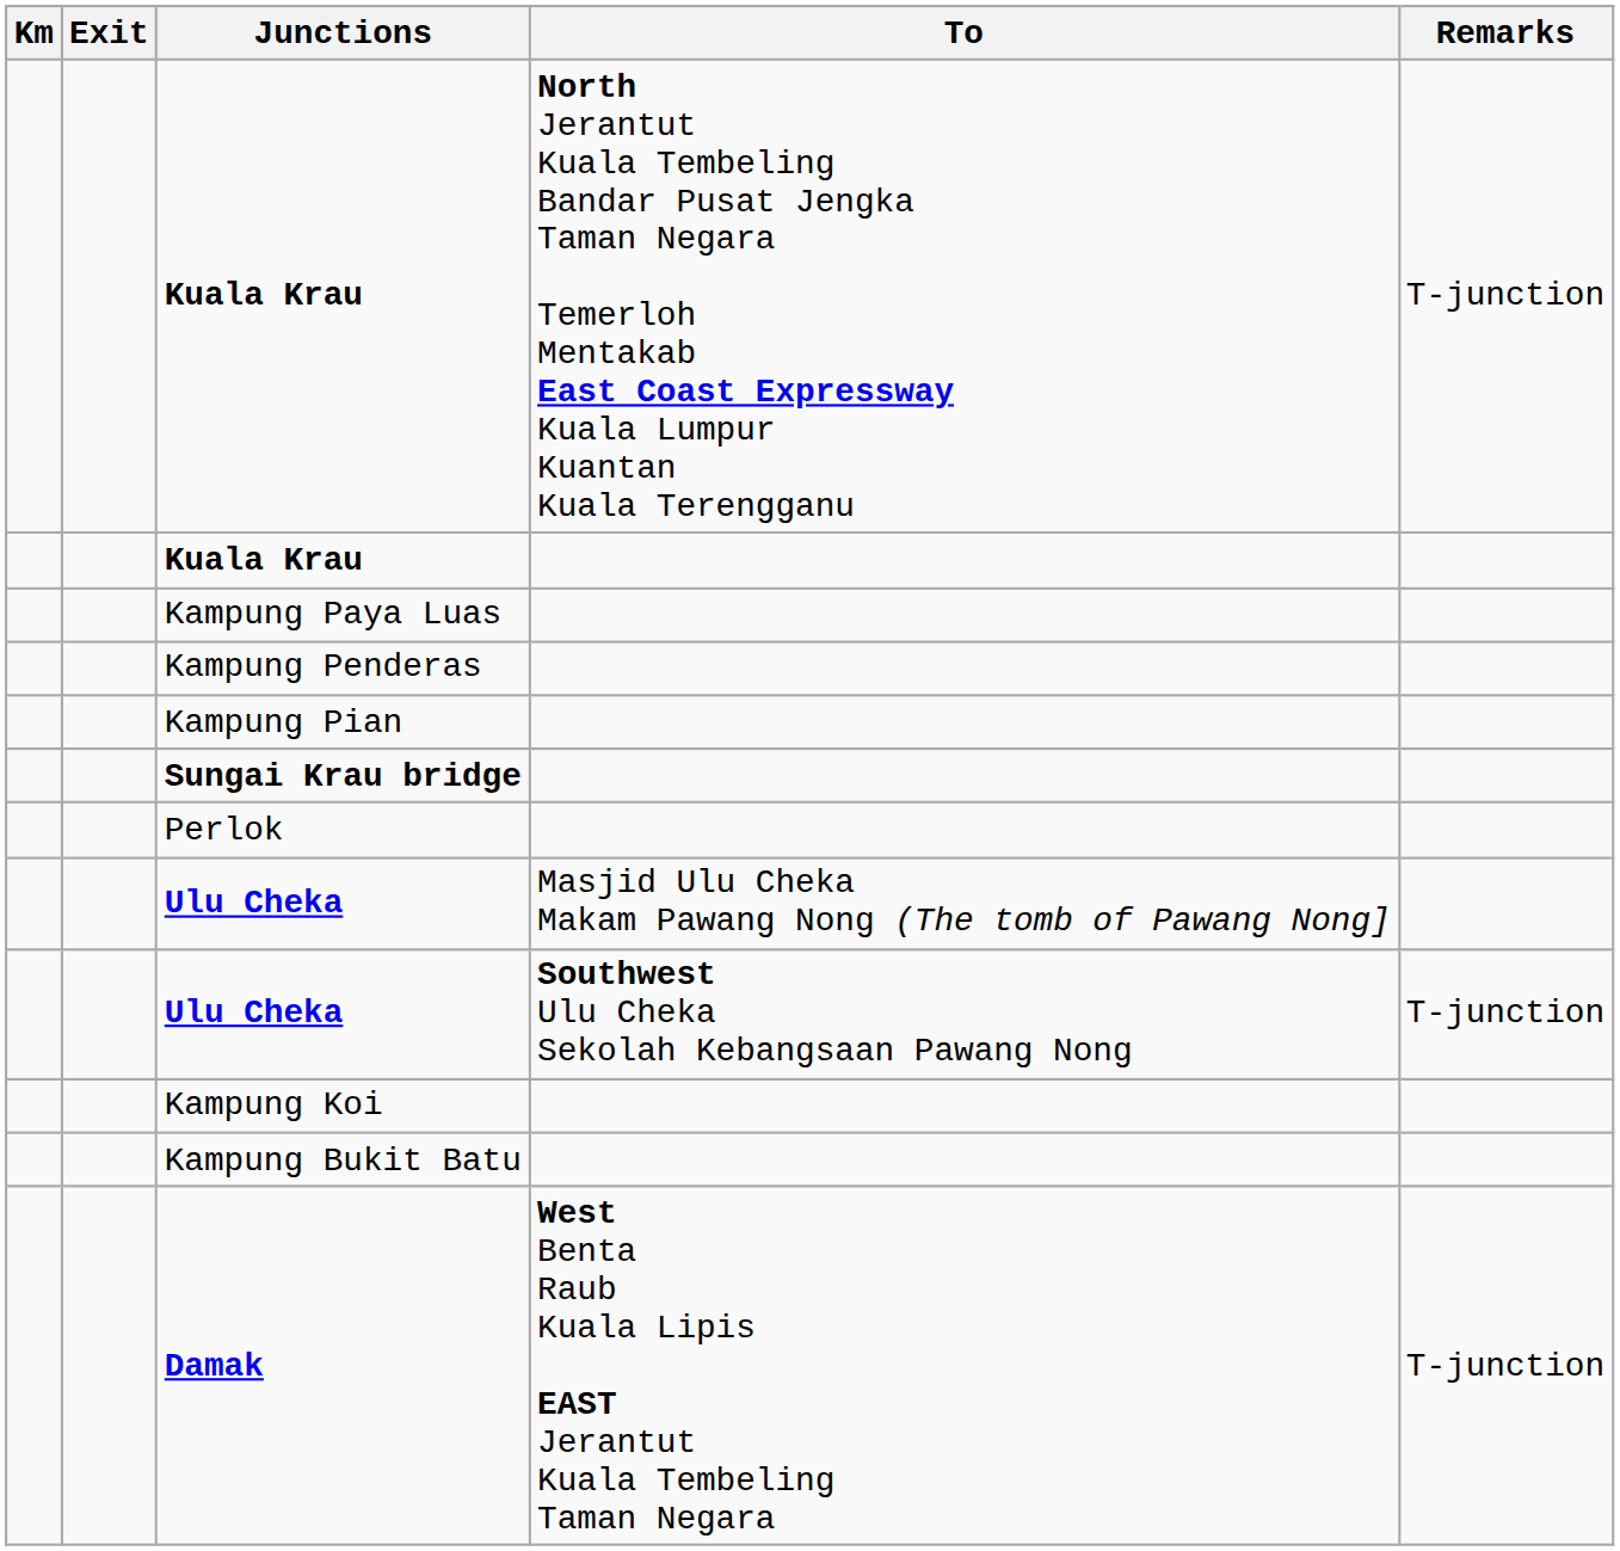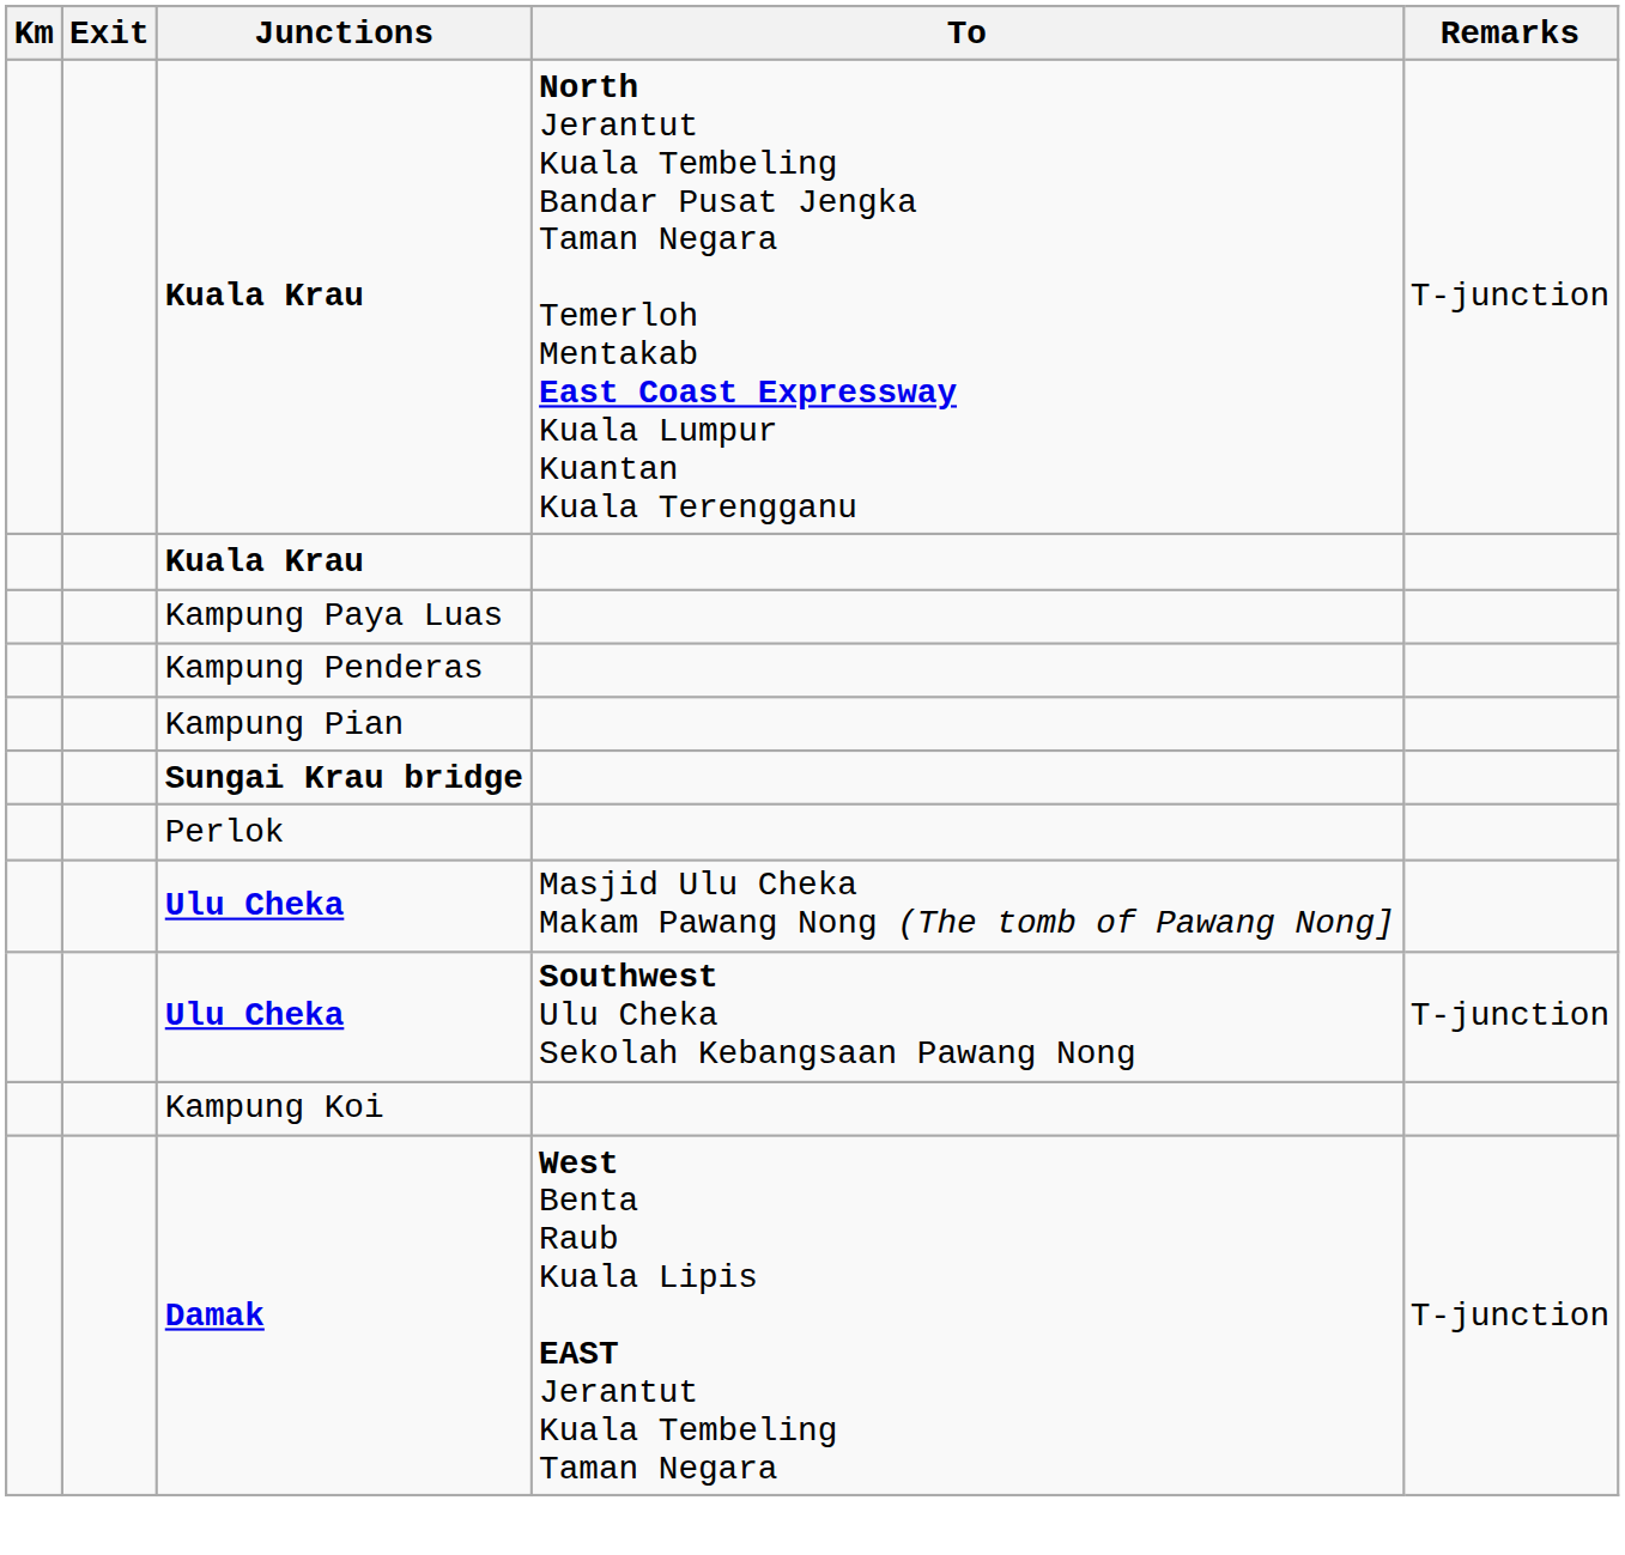 <table class="wikitable">
 <tr>
 <th>Km</th>
 <th>Exit</th>
 <th>Junctions</th>
 <th>To</th>
 <th>Remarks</th>
 </tr>
 <tr>
 <td></td>
 <td></td>
 <td><strong>Kuala Krau</strong></td>
 <td><strong>North</strong><br> Jerantut<br> Kuala Tembeling<br> Bandar Pusat Jengka<br> Taman Negara<br><br> Temerloh<br> Mentakab<br>  <strong><a href='#'>East Coast Expressway</a></strong><br>Kuala Lumpur<br>Kuantan<br>Kuala Terengganu</td>
 <td>T-junction</td>
 </tr>
 <tr>
 <td></td>
 <td></td>
 <td><strong>Kuala Krau</strong></td>
 <td></td>
 <td></td>
 </tr>
 <tr>
 <td></td>
 <td></td>
 <td>Kampung Paya Luas</td>
 <td></td>
 <td></td>
 </tr>
 <tr>
 <td></td>
 <td></td>
 <td>Kampung Penderas</td>
 <td></td>
 <td></td>
 </tr>
 <tr>
 <td></td>
 <td></td>
 <td>Kampung Pian</td>
 <td></td>
 <td></td>
 </tr>
 <tr>
 <td></td>
 <td></td>
 <td><strong>Sungai Krau bridge</strong></td>
 <td></td>
 <td></td>
 </tr>
 <tr>
 <td></td>
 <td></td>
 <td>Perlok</td>
 <td></td>
 <td></td>
 </tr>
 <tr>
 <td></td>
 <td></td>
 <td><strong><a href='#'>Ulu Cheka</a></strong></td>
 <td>Masjid Ulu Cheka<br>Makam Pawang Nong <em>(The tomb of Pawang Nong]</em></td>
 <td></td>
 </tr>
 <tr>
 <td></td>
 <td></td>
 <td><strong><a href='#'>Ulu Cheka</a></strong></td>
 <td><strong>Southwest</strong><br>Ulu Cheka<br>Sekolah Kebangsaan Pawang Nong</td>
 <td>T-junction</td>
 </tr>
 <tr>
 <td></td>
 <td></td>
 <td>Kampung Koi</td>
 <td></td>
 <td></td>
 </tr>
 <tr>
 <td></td>
 <td></td>
-<td>Kampung Bukit Batu</td>
-<td></td>
-<td></td>
-</tr>
-<tr>
-<td></td>
-<td></td>
 <td><strong><a href='#'>Damak</a></strong></td>
 <td><strong>West</strong><br> Benta<br> Raub<br> Kuala Lipis<br><br><strong>EAST</strong><br> Jerantut<br> Kuala Tembeling<br> Taman Negara</td>
 <td>T-junction</td>
 </tr>
 </table>
